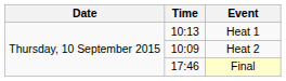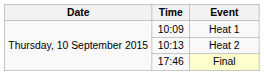 <table class = "wikitable" style="text-align:center;">
 <tr>
 <th width=220>Date</th>
 <th width=50>Time</th>
 <th width=100>Event</th>
 </tr>
 <tr>
 <td rowspan=3>Thursday, 10 September 2015</td>
-<td>10:13</td>
+<td>10:09</td>
 <td>Heat 1</td>
 </tr>
 <tr>
-<td>10:09</td>
+<td>10:13</td>
 <td>Heat 2</td>
 </tr>
 <tr>
 <td>17:46</td>
 <td bgcolor=ffffcc>Final</td>
 </tr>
 </table>
